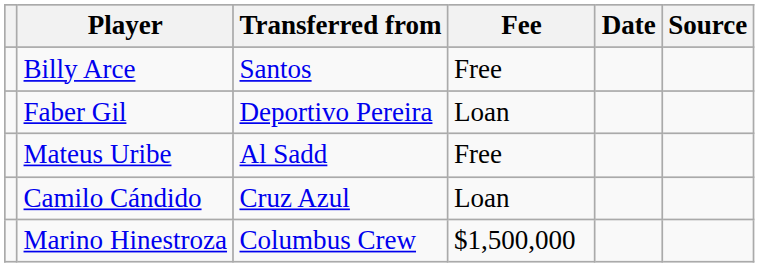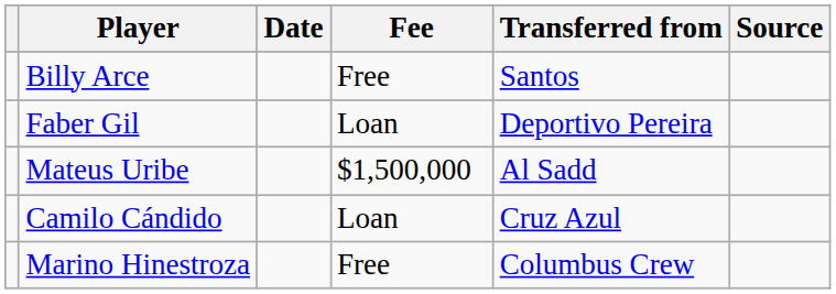 <table class="wikitable plainrowheaders sortable">
 <tr>
 <th></th>
 <th scope="col">Player</th>
+<th scope="col">Date</th>
+<th style="width: 80px;">Fee</th>
 <th>Transferred from</th>
-<th style="width: 80px;">Fee</th>
-<th scope="col">Date</th>
 <th scope="col">Source</th>
 </tr>
 <tr>
 <td align="center"></td>
 <td> <a href='#'>Billy Arce</a></td>
+<td></td>
+<td>Free</td>
 <td> <a href='#'>Santos</a></td>
-<td>Free</td>
-<td></td>
 <td></td>
 </tr>
 <tr>
 <td align="center"></td>
 <td> <a href='#'>Faber Gil</a></td>
+<td></td>
+<td>Loan</td>
 <td> <a href='#'>Deportivo Pereira</a></td>
-<td>Loan</td>
-<td></td>
 <td></td>
 </tr>
 <tr>
 <td align="center"></td>
 <td> <a href='#'>Mateus Uribe</a></td>
+<td></td>
+<td>$1,500,000</td>
 <td> <a href='#'>Al Sadd</a></td>
-<td>Free</td>
-<td></td>
 <td></td>
 </tr>
 <tr>
 <td align="center"></td>
 <td> <a href='#'>Camilo Cándido</a></td>
+<td></td>
+<td>Loan</td>
 <td> <a href='#'>Cruz Azul</a></td>
-<td>Loan</td>
-<td></td>
 <td></td>
 </tr>
 <tr>
 <td align="center"></td>
 <td> <a href='#'>Marino Hinestroza</a></td>
+<td></td>
+<td>Free</td>
 <td> <a href='#'>Columbus Crew</a></td>
-<td>$1,500,000</td>
-<td></td>
 <td></td>
 </tr>
 </table>
